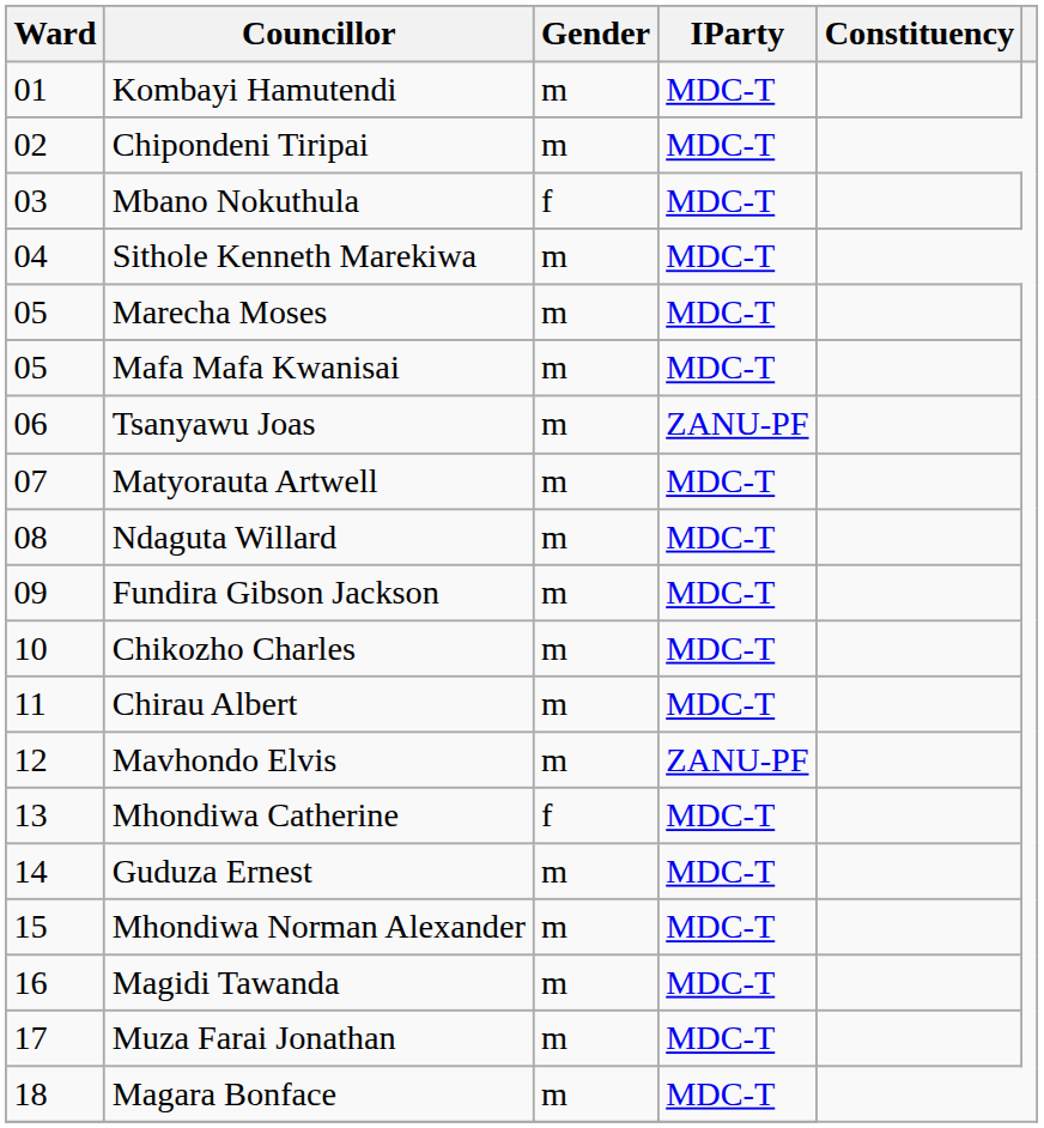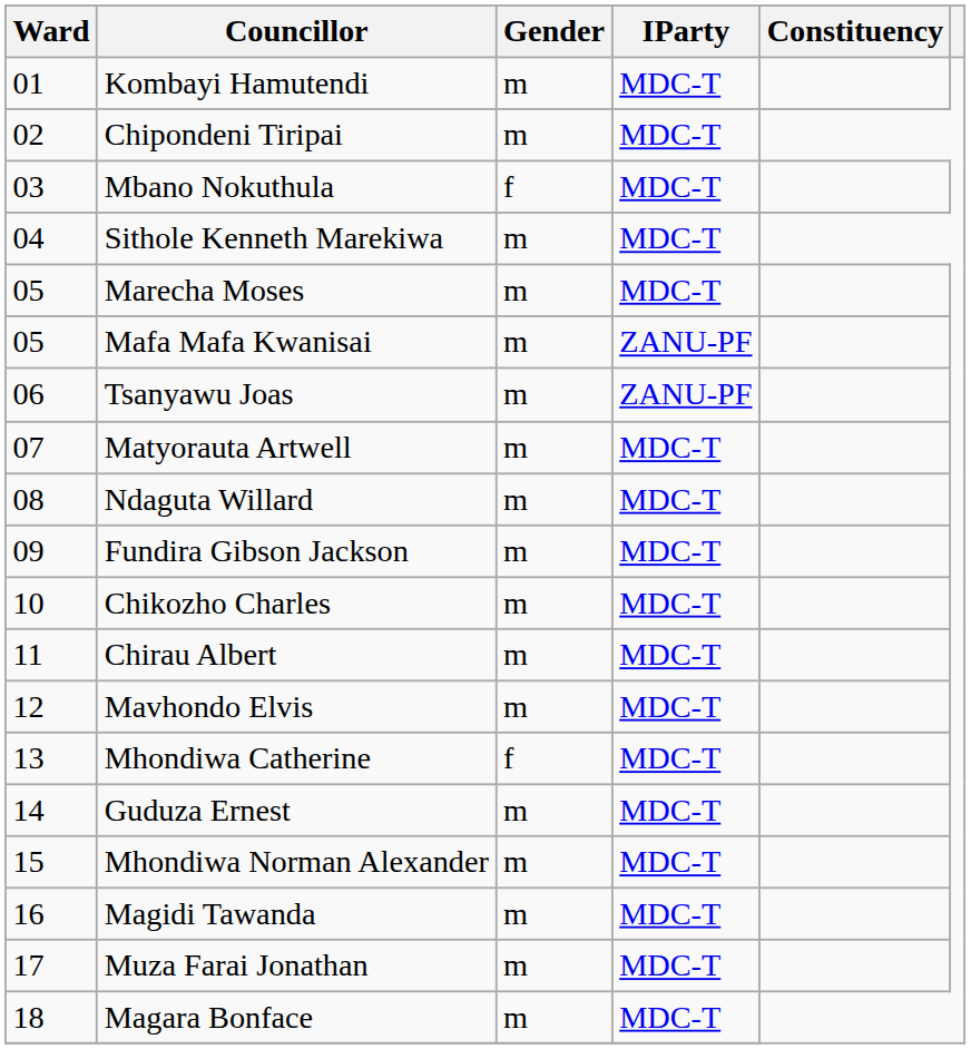 <table class="wikitable sortable" style="font-size: 95%;">
 <tr>
 <th>Ward</th>
 <th>Councillor</th>
 <th>Gender</th>
 <th>IParty</th>
 <th>Constituency</th>
 <th></th>
 </tr>
 <tr>
 <td>01</td>
 <td>Kombayi Hamutendi</td>
 <td>m</td>
 <td><a href='#'>MDC-T</a></td>
 <td></td>
 </tr>
 <tr>
 <td>02</td>
 <td>Chipondeni Tiripai</td>
 <td>m</td>
 <td><a href='#'>MDC-T</a></td>
 </tr>
 <tr>
 <td>03</td>
 <td>Mbano Nokuthula</td>
 <td>f</td>
 <td><a href='#'>MDC-T</a></td>
 <td></td>
 </tr>
 <tr>
 <td>04</td>
 <td>Sithole Kenneth Marekiwa</td>
 <td>m</td>
 <td><a href='#'>MDC-T</a></td>
 </tr>
 <tr>
 <td>05</td>
 <td>Marecha Moses</td>
 <td>m</td>
 <td><a href='#'>MDC-T</a></td>
 <td></td>
 </tr>
 <tr>
 <td>05</td>
 <td>Mafa Mafa Kwanisai</td>
 <td>m</td>
-<td><a href='#'>MDC-T</a></td>
+<td><a href='#'>ZANU-PF</a></td>
 <td></td>
 </tr>
 <tr>
 <td>06</td>
 <td>Tsanyawu Joas</td>
 <td>m</td>
 <td><a href='#'>ZANU-PF</a></td>
 <td></td>
 </tr>
 <tr>
 <td>07</td>
 <td>Matyorauta Artwell</td>
 <td>m</td>
 <td><a href='#'>MDC-T</a></td>
 <td></td>
 </tr>
 <tr>
 <td>08</td>
 <td>Ndaguta Willard</td>
 <td>m</td>
 <td><a href='#'>MDC-T</a></td>
 <td></td>
 </tr>
 <tr>
 <td>09</td>
 <td>Fundira Gibson Jackson</td>
 <td>m</td>
 <td><a href='#'>MDC-T</a></td>
 <td></td>
 </tr>
 <tr>
 <td>10</td>
 <td>Chikozho Charles</td>
 <td>m</td>
 <td><a href='#'>MDC-T</a></td>
 <td></td>
 </tr>
 <tr>
 <td>11</td>
 <td>Chirau Albert</td>
 <td>m</td>
 <td><a href='#'>MDC-T</a></td>
 <td></td>
 </tr>
 <tr>
 <td>12</td>
 <td>Mavhondo Elvis</td>
 <td>m</td>
-<td><a href='#'>ZANU-PF</a></td>
+<td><a href='#'>MDC-T</a></td>
 <td></td>
 </tr>
 <tr>
 <td>13</td>
 <td>Mhondiwa Catherine</td>
 <td>f</td>
 <td><a href='#'>MDC-T</a></td>
 <td></td>
 </tr>
 <tr>
 <td>14</td>
 <td>Guduza Ernest</td>
 <td>m</td>
 <td><a href='#'>MDC-T</a></td>
 <td></td>
 </tr>
 <tr>
 <td>15</td>
 <td>Mhondiwa Norman Alexander</td>
 <td>m</td>
 <td><a href='#'>MDC-T</a></td>
 <td></td>
 </tr>
 <tr>
 <td>16</td>
 <td>Magidi Tawanda</td>
 <td>m</td>
 <td><a href='#'>MDC-T</a></td>
 <td></td>
 </tr>
 <tr>
 <td>17</td>
 <td>Muza Farai Jonathan</td>
 <td>m</td>
 <td><a href='#'>MDC-T</a></td>
 <td></td>
 </tr>
 <tr>
 <td>18</td>
 <td>Magara Bonface</td>
 <td>m</td>
 <td><a href='#'>MDC-T</a></td>
 </tr>
 <tr>
 </tr>
 </table>
